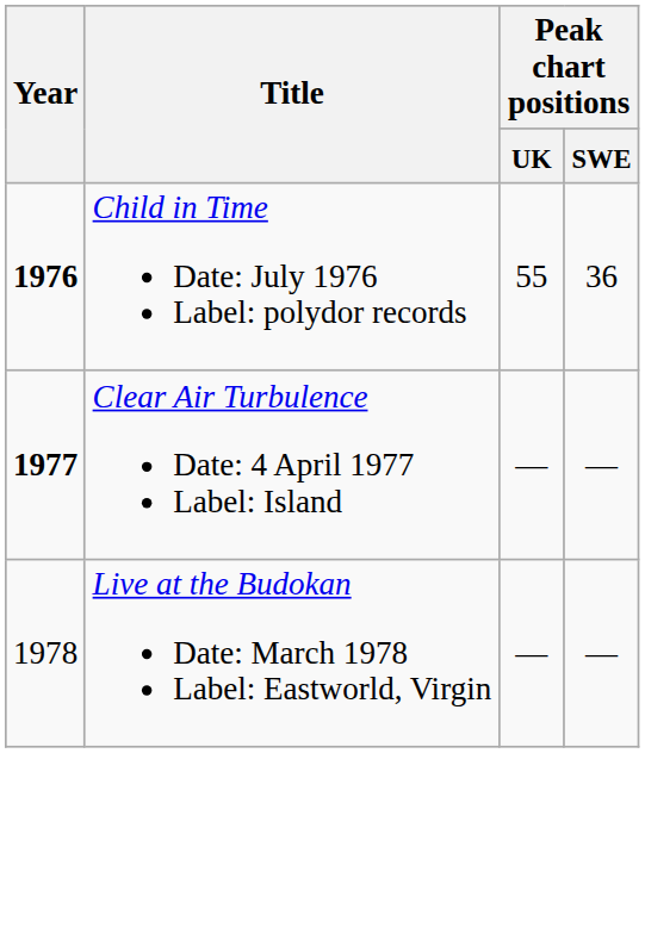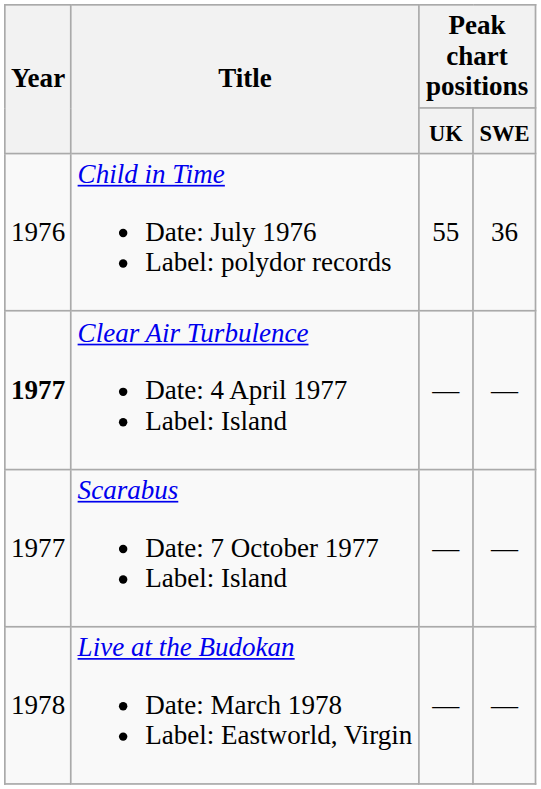 <table class=wikitable style=text-align:center;>
 <tr>
 <th rowspan=2>Year</th>
 <th rowspan=2>Title</th>
 <th colspan=2>Peak chart positions</th>
 </tr>
 <tr style="vertical-align:top;line-height:1.2">
 <th width=25px><small>UK</small><br></th>
 <th width=25px><small>SWE</small><br></th>
 </tr>
 <tr>
-<td><strong>1976</strong></td>
+<td>1976</td>
 <td align=left><em><a href='#'>Child in Time</a></em><br><ul><li>Date: July 1976</li><li>Label: polydor records</li></ul></td>
 <td>55</td>
 <td>36</td>
 </tr>
 <tr>
 <td><strong>1977</strong></td>
 <td align=left><em><a href='#'>Clear Air Turbulence</a></em><br><ul><li>Date: 4 April 1977</li><li>Label: Island</li></ul></td>
 <td>—</td>
 <td>—</td>
 </tr>
 <tr>
+<td>1977</td>
+<td align=left><em><a href='#'>Scarabus</a></em><br><ul><li>Date: 7 October 1977</li><li>Label: Island</li></ul></td>
+<td>—</td>
+<td>—</td>
+</tr>
+<tr>
 <td>1978</td>
 <td align=left><em><a href='#'>Live at the Budokan</a></em><br><ul><li>Date: March 1978</li><li>Label: Eastworld, Virgin</li></ul></td>
 <td>—</td>
 <td>—</td>
 </tr>
 </table>
